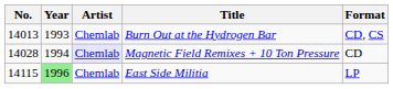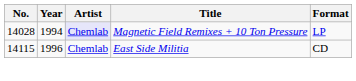 <table class="wikitable sortable">
 <tr>
 <th>No.</th>
 <th>Year</th>
 <th>Artist</th>
 <th>Title</th>
 <th>Format</th>
 </tr>
 <tr>
-<td>14013</td>
-<td>1993</td>
-<td><a href='#'>Chemlab</a></td>
-<td><em><a href='#'>Burn Out at the Hydrogen Bar</a></em></td>
-<td><a href='#'>CD</a>, <a href='#'>CS</a></td>
-</tr>
-<tr>
 <td>14028</td>
 <td>1994</td>
 <td style="background: lavender;"><a href='#'>Chemlab</a></td>
 <td><em><a href='#'>Magnetic Field Remixes + 10 Ton Pressure</a></em></td>
-<td>CD</td>
+<td><a href='#'>LP</a></td>
 </tr>
 <tr>
 <td>14115</td>
-<td style="background: lightgreen;">1996</td>
+<td>1996</td>
 <td><a href='#'>Chemlab</a></td>
 <td><em><a href='#'>East Side Militia</a></em></td>
-<td><a href='#'>LP</a></td>
+<td>CD</td>
 </tr>
 </table>
